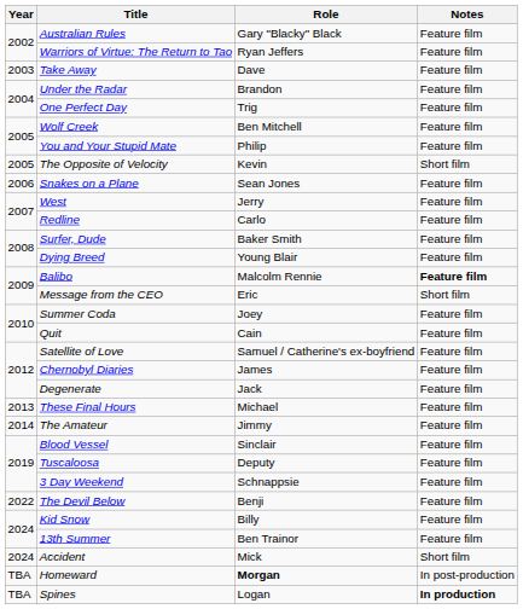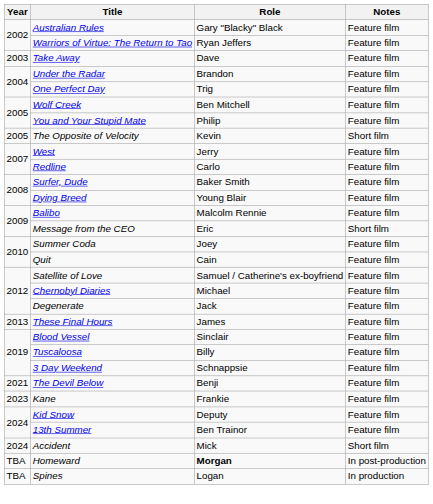 <table class="wikitable sortable">
 <tr>
 <th>Year</th>
 <th>Title</th>
 <th>Role</th>
 <th>Notes</th>
 </tr>
 <tr>
 <td rowspan="2">2002</td>
 <td><em><a href='#'>Australian Rules</a></em></td>
 <td>Gary "Blacky" Black</td>
 <td>Feature film</td>
 </tr>
 <tr>
 <td><em><a href='#'>Warriors of Virtue: The Return to Tao</a></em></td>
 <td>Ryan Jeffers</td>
 <td>Feature film</td>
 </tr>
 <tr>
 <td>2003</td>
 <td><em><a href='#'>Take Away</a></em></td>
 <td>Dave</td>
 <td>Feature film</td>
 </tr>
 <tr>
 <td rowspan="2">2004</td>
 <td><em><a href='#'>Under the Radar</a></em></td>
 <td>Brandon</td>
 <td>Feature film</td>
 </tr>
 <tr>
 <td><em><a href='#'>One Perfect Day</a></em></td>
 <td>Trig</td>
 <td>Feature film</td>
 </tr>
 <tr>
 <td rowspan="2">2005</td>
 <td><em><a href='#'>Wolf Creek</a></em></td>
 <td>Ben Mitchell</td>
 <td>Feature film</td>
 </tr>
 <tr>
 <td><em><a href='#'>You and Your Stupid Mate</a></em></td>
 <td>Philip</td>
 <td>Feature film</td>
 </tr>
 <tr>
 <td>2005</td>
 <td><em>The Opposite of Velocity</em></td>
 <td>Kevin</td>
 <td>Short film</td>
 </tr>
 <tr>
-<td>2006</td>
-<td><em><a href='#'>Snakes on a Plane</a></em></td>
-<td>Sean Jones</td>
-<td>Feature  film</td>
-</tr>
-<tr>
 <td rowspan="2">2007</td>
 <td><em><a href='#'>West</a></em></td>
 <td>Jerry</td>
 <td>Feature film</td>
 </tr>
 <tr>
 <td><em><a href='#'>Redline</a></em></td>
 <td>Carlo</td>
 <td>Feature film</td>
 </tr>
 <tr>
 <td rowspan="2">2008</td>
 <td><em><a href='#'>Surfer, Dude</a></em></td>
 <td>Baker Smith</td>
 <td>Feature film</td>
 </tr>
 <tr>
 <td><em><a href='#'>Dying Breed</a></em></td>
 <td>Young Blair</td>
 <td>Feature film</td>
 </tr>
 <tr>
 <td rowspan="2">2009</td>
 <td><em><a href='#'>Balibo</a></em></td>
 <td>Malcolm Rennie</td>
-<td><strong>Feature film</strong></td>
+<td>Feature film</td>
 </tr>
 <tr>
 <td><em>Message from the CEO</em></td>
 <td>Eric</td>
 <td>Short film</td>
 </tr>
 <tr>
 <td rowspan="2">2010</td>
 <td><em>Summer Coda</em></td>
 <td>Joey</td>
 <td>Feature film</td>
 </tr>
 <tr>
 <td><em>Quit</em></td>
 <td>Cain</td>
 <td>Feature film</td>
 </tr>
 <tr>
 <td rowspan="3">2012</td>
 <td><em>Satellite of Love</em></td>
 <td>Samuel / Catherine's ex-boyfriend</td>
 <td>Feature film</td>
 </tr>
 <tr>
 <td><em><a href='#'>Chernobyl Diaries</a></em></td>
-<td>James</td>
+<td>Michael</td>
 <td>Feature film</td>
 </tr>
 <tr>
 <td><em>Degenerate</em></td>
 <td>Jack</td>
 <td>Feature film</td>
 </tr>
 <tr>
 <td>2013</td>
 <td><em><a href='#'>These Final Hours</a></em></td>
-<td>Michael</td>
-<td>Feature film</td>
-</tr>
-<tr>
-<td>2014</td>
-<td><em>The Amateur</em></td>
-<td>Jimmy</td>
+<td>James</td>
 <td>Feature film</td>
 </tr>
 <tr>
 <td rowspan="3">2019</td>
 <td><em><a href='#'>Blood Vessel</a></em></td>
 <td>Sinclair</td>
 <td>Feature film</td>
 </tr>
 <tr>
 <td><em><a href='#'>Tuscaloosa</a></em></td>
-<td>Deputy</td>
+<td>Billy</td>
 <td>Feature film</td>
 </tr>
 <tr>
 <td><em><a href='#'>3 Day Weekend</a></em></td>
 <td>Schnappsie</td>
 <td>Feature film</td>
 </tr>
 <tr>
-<td>2022</td>
+<td>2021</td>
 <td><em><a href='#'>The Devil Below</a></em></td>
 <td>Benji</td>
 <td>Feature film</td>
 </tr>
 <tr>
+<td>2023</td>
+<td><em>Kane</em></td>
+<td>Frankie</td>
+<td>Feature film</td>
+</tr>
+<tr>
 <td rowspan="2">2024</td>
 <td><em><a href='#'>Kid Snow</a></em></td>
-<td>Billy</td>
+<td>Deputy</td>
 <td>Feature film</td>
 </tr>
 <tr>
 <td><em><a href='#'>13th Summer</a></em></td>
 <td>Ben Trainor</td>
 <td>Feature film</td>
 </tr>
 <tr>
 <td>2024</td>
 <td><em>Accident</em></td>
 <td>Mick</td>
 <td>Short film</td>
 </tr>
 <tr>
 <td>TBA</td>
 <td><em>Homeward</em></td>
 <td><strong>Morgan</strong></td>
 <td>In post-production</td>
 </tr>
 <tr>
 <td>TBA</td>
 <td><em>Spines</em></td>
 <td>Logan</td>
-<td><strong>In production</strong></td>
+<td>In production</td>
 </tr>
 </table>
